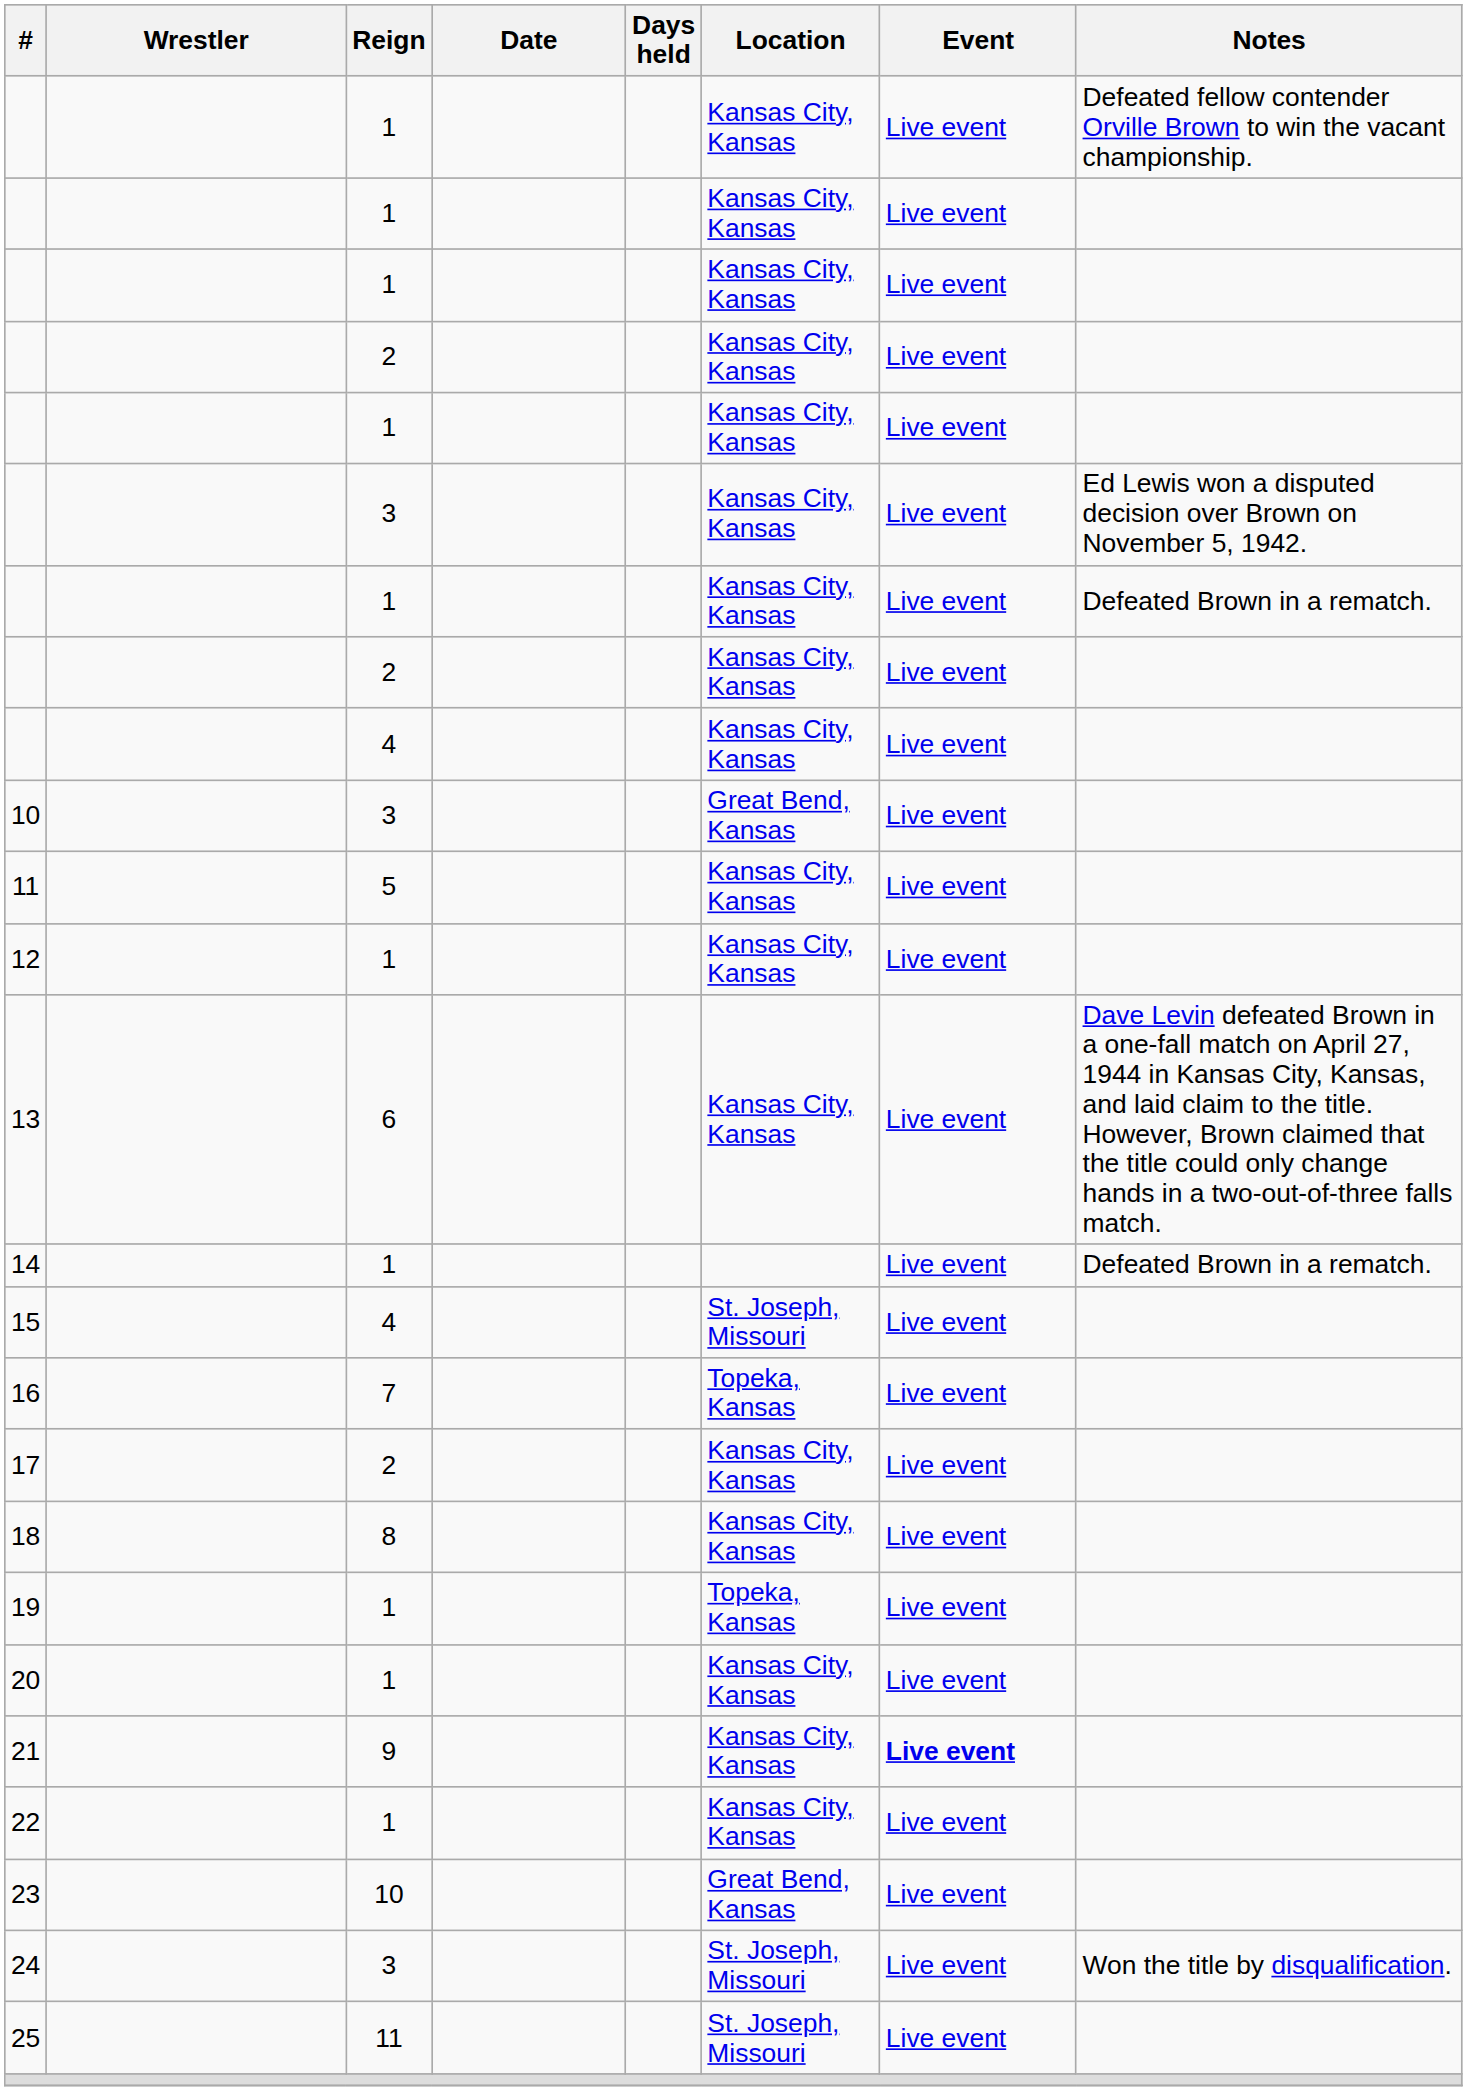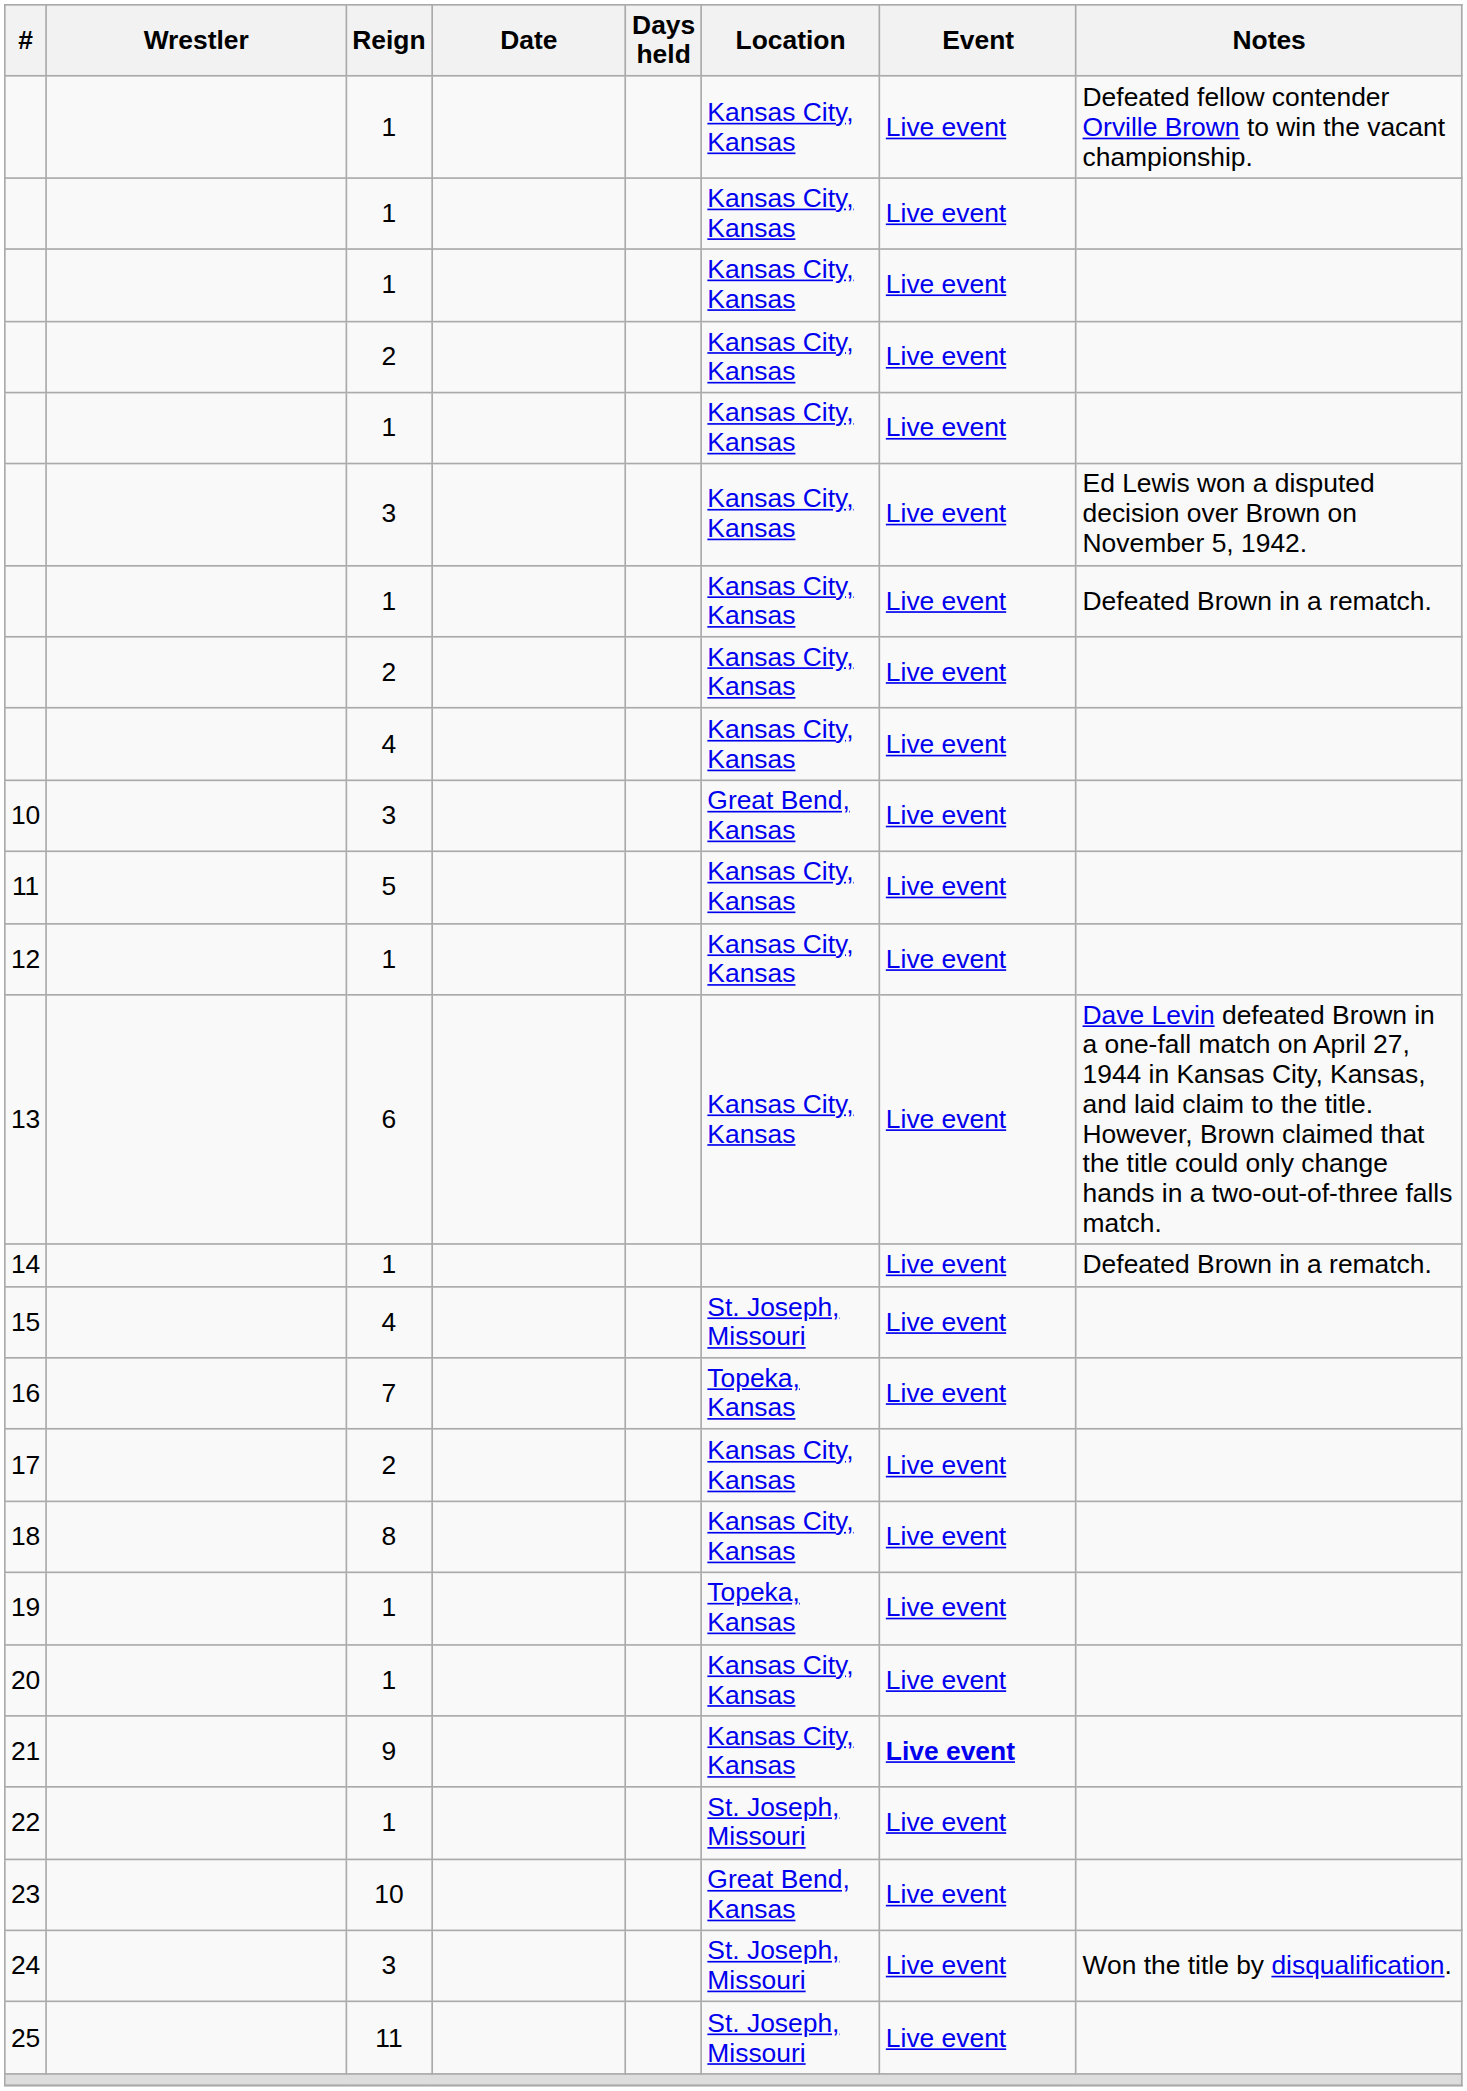 <table class="wikitable sortable" width=100%>
 <tr>
 <th width=0%>#</th>
 <th width=23%>Wrestler</th>
 <th width=0%>Reign</th>
 <th width=15%>Date</th>
 <th width=5%>Days<br>held</th>
 <th width=13%>Location</th>
 <th width=15%>Event</th>
 <th width=40% class="unsortable">Notes</th>
 </tr>
 <tr>
 <td align="center"></td>
 <td></td>
 <td align="center">1</td>
 <td></td>
 <td align="center"></td>
 <td><a href='#'>Kansas City, Kansas</a></td>
 <td><a href='#'>Live event</a></td>
 <td>Defeated fellow contender <a href='#'>Orville Brown</a> to win the vacant championship.</td>
 </tr>
 <tr>
 <td align="center"></td>
 <td></td>
 <td align="center">1</td>
 <td></td>
 <td align="center"></td>
 <td><a href='#'>Kansas City, Kansas</a></td>
 <td><a href='#'>Live event</a></td>
 <td> </td>
 </tr>
 <tr>
 <td align="center"></td>
 <td></td>
 <td align="center">1</td>
 <td></td>
 <td align="center"></td>
 <td><a href='#'>Kansas City, Kansas</a></td>
 <td><a href='#'>Live event</a></td>
 <td></td>
 </tr>
 <tr>
 <td align="center"></td>
 <td></td>
 <td align="center">2</td>
 <td></td>
 <td align="center"></td>
 <td><a href='#'>Kansas City, Kansas</a></td>
 <td><a href='#'>Live event</a></td>
 <td> </td>
 </tr>
 <tr>
 <td align="center"></td>
 <td></td>
 <td align="center">1</td>
 <td></td>
 <td align="center"></td>
 <td><a href='#'>Kansas City, Kansas</a></td>
 <td><a href='#'>Live event</a></td>
 <td> </td>
 </tr>
 <tr>
 <td align="center"></td>
 <td></td>
 <td align="center">3</td>
 <td></td>
 <td align="center"></td>
 <td><a href='#'>Kansas City, Kansas</a></td>
 <td><a href='#'>Live event</a></td>
 <td>Ed Lewis won a disputed decision over Brown on November 5, 1942.</td>
 </tr>
 <tr>
 <td align="center"></td>
 <td></td>
 <td align="center">1</td>
 <td></td>
 <td align="center"></td>
 <td><a href='#'>Kansas City, Kansas</a></td>
 <td><a href='#'>Live event</a></td>
 <td>Defeated Brown in a rematch.</td>
 </tr>
 <tr>
 <td align="center"></td>
 <td></td>
 <td align="center">2</td>
 <td></td>
 <td align="center"></td>
 <td><a href='#'>Kansas City, Kansas</a></td>
 <td><a href='#'>Live event</a></td>
 <td></td>
 </tr>
 <tr>
 <td align="center"></td>
 <td></td>
 <td align="center">4</td>
 <td></td>
 <td align="center"></td>
 <td><a href='#'>Kansas City, Kansas</a></td>
 <td><a href='#'>Live event</a></td>
 <td> </td>
 </tr>
 <tr>
 <td align="center">10</td>
 <td></td>
 <td align="center">3</td>
 <td></td>
 <td align="center"></td>
 <td><a href='#'>Great Bend, Kansas</a></td>
 <td><a href='#'>Live event</a></td>
 <td> </td>
 </tr>
 <tr>
 <td align="center">11</td>
 <td></td>
 <td align="center">5</td>
 <td></td>
 <td align="center"></td>
 <td><a href='#'>Kansas City, Kansas</a></td>
 <td><a href='#'>Live event</a></td>
 <td> </td>
 </tr>
 <tr>
 <td align="center">12</td>
 <td></td>
 <td align="center">1</td>
 <td></td>
 <td align="center"></td>
 <td><a href='#'>Kansas City, Kansas</a></td>
 <td><a href='#'>Live event</a></td>
 <td> </td>
 </tr>
 <tr>
 <td align="center">13</td>
 <td></td>
 <td align="center">6</td>
 <td></td>
 <td align="center"></td>
 <td><a href='#'>Kansas City, Kansas</a></td>
 <td><a href='#'>Live event</a></td>
 <td><a href='#'>Dave Levin</a> defeated Brown in a one-fall match on April 27, 1944 in Kansas City, Kansas, and laid claim to the title. However, Brown claimed that the title could only change hands in a two-out-of-three falls match.</td>
 </tr>
 <tr>
 <td align="center">14</td>
 <td></td>
 <td align="center">1</td>
 <td></td>
 <td align="center"></td>
 <td> </td>
 <td><a href='#'>Live event</a></td>
 <td>Defeated Brown in a rematch.</td>
 </tr>
 <tr>
 <td align="center">15</td>
 <td></td>
 <td align="center">4</td>
 <td></td>
 <td align="center"></td>
 <td><a href='#'>St. Joseph, Missouri</a></td>
 <td><a href='#'>Live event</a></td>
 <td></td>
 </tr>
 <tr>
 <td align="center">16</td>
 <td></td>
 <td align="center">7</td>
 <td></td>
 <td align="center"></td>
 <td><a href='#'>Topeka, Kansas</a></td>
 <td><a href='#'>Live event</a></td>
 <td> </td>
 </tr>
 <tr>
 <td align="center">17</td>
 <td></td>
 <td align="center">2</td>
 <td></td>
 <td align="center"></td>
 <td><a href='#'>Kansas City, Kansas</a></td>
 <td><a href='#'>Live event</a></td>
 <td> </td>
 </tr>
 <tr>
 <td align="center">18</td>
 <td></td>
 <td align="center">8</td>
 <td></td>
 <td align="center"></td>
 <td><a href='#'>Kansas City, Kansas</a></td>
 <td><a href='#'>Live event</a></td>
 <td> </td>
 </tr>
 <tr>
 <td align="center">19</td>
 <td></td>
 <td align="center">1</td>
 <td></td>
 <td align="center"></td>
 <td><a href='#'>Topeka, Kansas</a></td>
 <td><a href='#'>Live event</a></td>
 <td> </td>
 </tr>
 <tr>
 <td align="center">20</td>
 <td></td>
 <td align="center">1</td>
 <td></td>
 <td align="center"></td>
 <td><a href='#'>Kansas City, Kansas</a></td>
 <td><a href='#'>Live event</a></td>
 <td> </td>
 </tr>
 <tr>
 <td align="center">21</td>
 <td></td>
 <td align="center">9</td>
 <td></td>
 <td align="center"></td>
 <td><a href='#'>Kansas City, Kansas</a></td>
 <td><strong><a href='#'>Live event</a></strong></td>
 <td> </td>
 </tr>
 <tr>
 <td align="center">22</td>
 <td></td>
 <td align="center">1</td>
 <td></td>
 <td align="center"></td>
-<td><a href='#'>Kansas City, Kansas</a></td>
+<td><a href='#'>St. Joseph, Missouri</a></td>
 <td><a href='#'>Live event</a></td>
 <td> </td>
 </tr>
 <tr>
 <td align="center">23</td>
 <td></td>
 <td align="center">10</td>
 <td></td>
 <td align="center"></td>
 <td><a href='#'>Great Bend, Kansas</a></td>
 <td><a href='#'>Live event</a></td>
 <td> </td>
 </tr>
 <tr>
 <td align="center">24</td>
 <td></td>
 <td align="center">3</td>
 <td></td>
 <td align="center"></td>
 <td><a href='#'>St. Joseph, Missouri</a></td>
 <td><a href='#'>Live event</a></td>
 <td>Won the title by <a href='#'>disqualification</a>.</td>
 </tr>
 <tr>
 <td align="center">25</td>
 <td></td>
 <td align="center">11</td>
 <td></td>
 <td align="center"></td>
 <td><a href='#'>St. Joseph, Missouri</a></td>
 <td><a href='#'>Live event</a></td>
 <td> </td>
 </tr>
 <tr>
 <td align="center" style="background: #dddddd;" colspan=8></td>
 </tr>
 <tr>
 </tr>
 </table>
